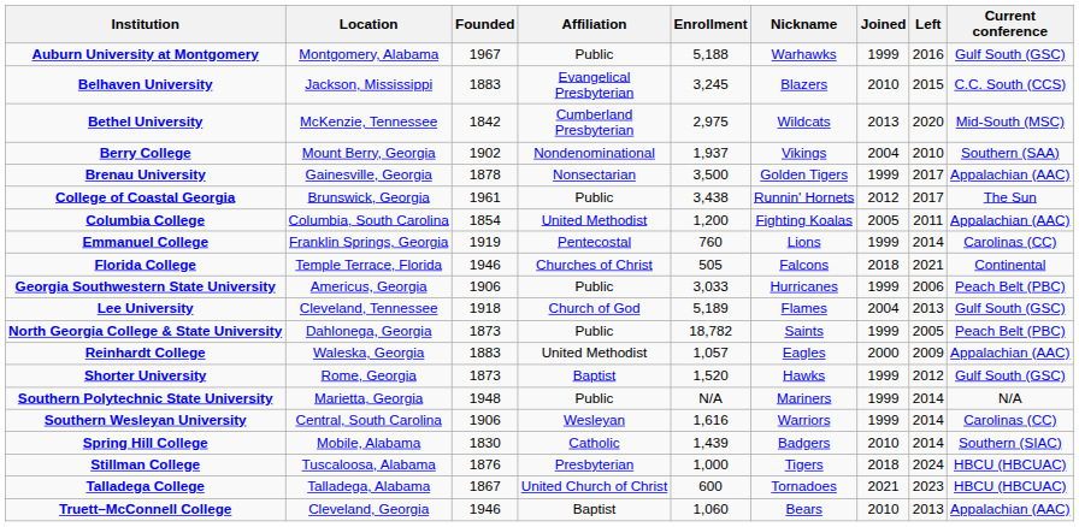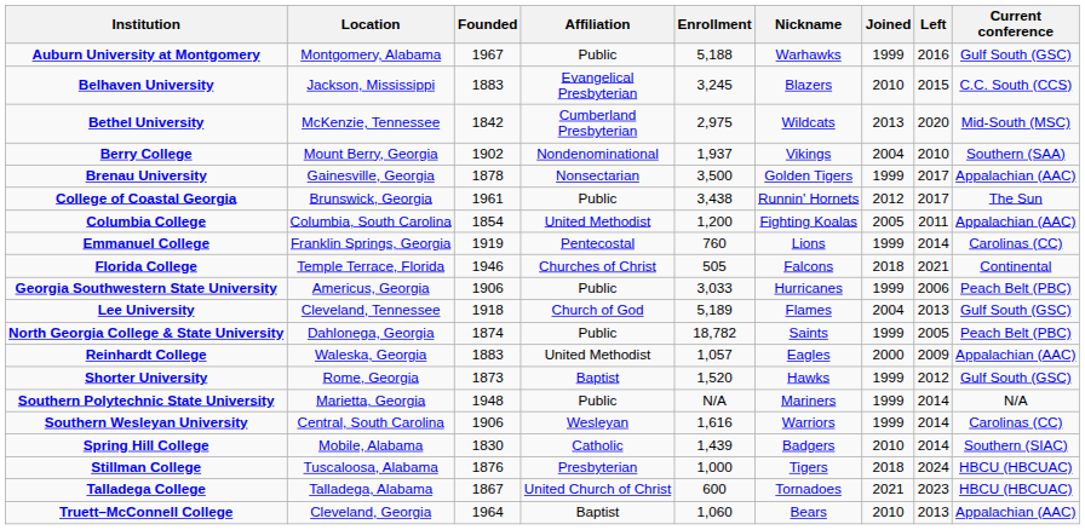 <table class="wikitable sortable" style="text-align:center">
 <tr>
 <th>Institution</th>
 <th>Location</th>
 <th>Founded</th>
 <th>Affiliation</th>
 <th>Enrollment</th>
 <th>Nickname</th>
 <th>Joined</th>
 <th>Left</th>
 <th>Current<br>conference</th>
 </tr>
 <tr>
 <td><strong><a href='#'>Auburn University at Montgomery</a></strong></td>
 <td><a href='#'>Montgomery, Alabama</a></td>
 <td>1967</td>
 <td>Public</td>
 <td>5,188</td>
 <td><a href='#'>Warhawks</a></td>
 <td>1999</td>
 <td>2016</td>
 <td><a href='#'>Gulf South (GSC)</a></td>
 </tr>
 <tr>
 <td><strong><a href='#'>Belhaven University</a></strong></td>
 <td><a href='#'>Jackson, Mississippi</a></td>
 <td>1883</td>
 <td><a href='#'>Evangelical<br>Presbyterian</a></td>
 <td>3,245</td>
 <td><a href='#'>Blazers</a></td>
 <td>2010</td>
 <td>2015</td>
 <td><a href='#'>C.C. South (CCS)</a></td>
 </tr>
 <tr>
 <td><strong><a href='#'>Bethel University</a></strong></td>
 <td><a href='#'>McKenzie, Tennessee</a></td>
 <td>1842</td>
 <td><a href='#'>Cumberland<br>Presbyterian</a></td>
 <td>2,975</td>
 <td><a href='#'>Wildcats</a></td>
 <td>2013</td>
 <td>2020</td>
 <td><a href='#'>Mid-South (MSC)</a></td>
 </tr>
 <tr>
 <td><strong><a href='#'>Berry College</a></strong></td>
 <td><a href='#'>Mount Berry, Georgia</a></td>
 <td>1902</td>
 <td><a href='#'>Nondenominational</a></td>
 <td>1,937</td>
 <td><a href='#'>Vikings</a></td>
 <td>2004</td>
 <td>2010</td>
 <td><a href='#'>Southern (SAA)</a></td>
 </tr>
 <tr>
 <td><strong><a href='#'>Brenau University</a></strong></td>
 <td><a href='#'>Gainesville, Georgia</a></td>
 <td>1878</td>
 <td><a href='#'>Nonsectarian</a></td>
 <td>3,500</td>
 <td><a href='#'>Golden Tigers</a></td>
 <td>1999</td>
 <td>2017</td>
 <td><a href='#'>Appalachian (AAC)</a></td>
 </tr>
 <tr>
 <td><strong><a href='#'>College of Coastal Georgia</a></strong></td>
 <td><a href='#'>Brunswick, Georgia</a></td>
 <td>1961</td>
 <td>Public</td>
 <td>3,438</td>
 <td nowrap><a href='#'>Runnin' Hornets</a></td>
 <td>2012</td>
 <td>2017</td>
 <td><a href='#'>The Sun</a></td>
 </tr>
 <tr>
 <td><strong><a href='#'>Columbia College</a></strong></td>
 <td><a href='#'>Columbia, South Carolina</a></td>
 <td>1854</td>
 <td><a href='#'>United Methodist</a></td>
 <td>1,200</td>
 <td><a href='#'>Fighting Koalas</a></td>
 <td>2005</td>
 <td>2011</td>
 <td><a href='#'>Appalachian (AAC)</a></td>
 </tr>
 <tr>
 <td><strong><a href='#'>Emmanuel College</a></strong></td>
 <td><a href='#'>Franklin Springs, Georgia</a></td>
 <td>1919</td>
 <td><a href='#'>Pentecostal</a></td>
 <td>760</td>
 <td><a href='#'>Lions</a></td>
 <td>1999</td>
 <td>2014</td>
 <td><a href='#'>Carolinas (CC)</a></td>
 </tr>
 <tr>
 <td><strong><a href='#'>Florida College</a></strong></td>
 <td><a href='#'>Temple Terrace, Florida</a></td>
 <td>1946</td>
 <td><a href='#'>Churches of Christ</a></td>
 <td>505</td>
 <td><a href='#'>Falcons</a></td>
 <td>2018</td>
 <td>2021</td>
 <td><a href='#'>Continental</a></td>
 </tr>
 <tr>
 <td><strong><a href='#'>Georgia Southwestern State University</a></strong></td>
 <td><a href='#'>Americus, Georgia</a></td>
 <td>1906</td>
 <td>Public</td>
 <td>3,033</td>
 <td><a href='#'>Hurricanes</a></td>
 <td>1999</td>
 <td>2006</td>
 <td><a href='#'>Peach Belt (PBC)</a></td>
 </tr>
 <tr>
 <td><strong><a href='#'>Lee University</a></strong></td>
 <td><a href='#'>Cleveland, Tennessee</a></td>
 <td>1918</td>
 <td><a href='#'>Church of God</a></td>
 <td>5,189</td>
 <td><a href='#'>Flames</a></td>
 <td>2004</td>
 <td>2013</td>
 <td><a href='#'>Gulf South (GSC)</a></td>
 </tr>
 <tr>
 <td><strong><a href='#'>North Georgia College & State University</a></strong></td>
 <td><a href='#'>Dahlonega, Georgia</a></td>
-<td>1873</td>
+<td>1874</td>
 <td>Public</td>
 <td>18,782</td>
 <td><a href='#'>Saints</a></td>
 <td>1999</td>
 <td>2005</td>
 <td><a href='#'>Peach Belt (PBC)</a></td>
 </tr>
 <tr>
 <td><strong><a href='#'>Reinhardt College</a></strong></td>
 <td><a href='#'>Waleska, Georgia</a></td>
 <td>1883</td>
 <td>United Methodist</td>
 <td>1,057</td>
 <td><a href='#'>Eagles</a></td>
 <td>2000</td>
 <td>2009</td>
 <td><a href='#'>Appalachian (AAC)</a></td>
 </tr>
 <tr>
 <td><strong><a href='#'>Shorter University</a></strong></td>
 <td><a href='#'>Rome, Georgia</a></td>
 <td>1873</td>
 <td><a href='#'>Baptist</a></td>
 <td>1,520</td>
 <td><a href='#'>Hawks</a></td>
 <td>1999</td>
 <td>2012</td>
 <td><a href='#'>Gulf South (GSC)</a></td>
 </tr>
 <tr>
 <td><strong><a href='#'>Southern Polytechnic State University</a></strong></td>
 <td><a href='#'>Marietta, Georgia</a></td>
 <td>1948</td>
 <td>Public</td>
 <td>N/A</td>
 <td><a href='#'>Mariners</a></td>
 <td>1999</td>
 <td>2014</td>
 <td nowrap>N/A</td>
 </tr>
 <tr>
 <td><strong><a href='#'>Southern Wesleyan University</a></strong></td>
 <td><a href='#'>Central, South Carolina</a></td>
 <td>1906</td>
 <td><a href='#'>Wesleyan</a></td>
 <td>1,616</td>
 <td><a href='#'>Warriors</a></td>
 <td>1999</td>
 <td>2014</td>
 <td><a href='#'>Carolinas (CC)</a></td>
 </tr>
 <tr>
 <td><strong><a href='#'>Spring Hill College</a></strong></td>
 <td><a href='#'>Mobile, Alabama</a></td>
 <td>1830</td>
 <td><a href='#'>Catholic</a><br></td>
 <td>1,439</td>
 <td><a href='#'>Badgers</a></td>
 <td>2010</td>
 <td>2014</td>
 <td><a href='#'>Southern (SIAC)</a></td>
 </tr>
 <tr>
 <td><strong><a href='#'>Stillman College</a></strong></td>
 <td><a href='#'>Tuscaloosa, Alabama</a></td>
 <td>1876</td>
 <td><a href='#'>Presbyterian</a><br></td>
 <td>1,000</td>
 <td><a href='#'>Tigers</a></td>
 <td>2018</td>
 <td>2024</td>
 <td><a href='#'>HBCU (HBCUAC)</a></td>
 </tr>
 <tr>
 <td><strong><a href='#'>Talladega College</a></strong></td>
 <td><a href='#'>Talladega, Alabama</a></td>
 <td>1867</td>
 <td><a href='#'>United Church of Christ</a></td>
 <td>600</td>
 <td><a href='#'>Tornadoes</a></td>
 <td>2021</td>
 <td>2023</td>
 <td><a href='#'>HBCU (HBCUAC)</a></td>
 </tr>
 <tr>
 <td><strong><a href='#'>Truett–McConnell College</a></strong></td>
 <td><a href='#'>Cleveland, Georgia</a></td>
-<td>1946</td>
+<td>1964</td>
 <td>Baptist</td>
 <td>1,060</td>
 <td><a href='#'>Bears</a></td>
 <td>2010</td>
 <td>2013</td>
 <td><a href='#'>Appalachian (AAC)</a></td>
 </tr>
 </table>
